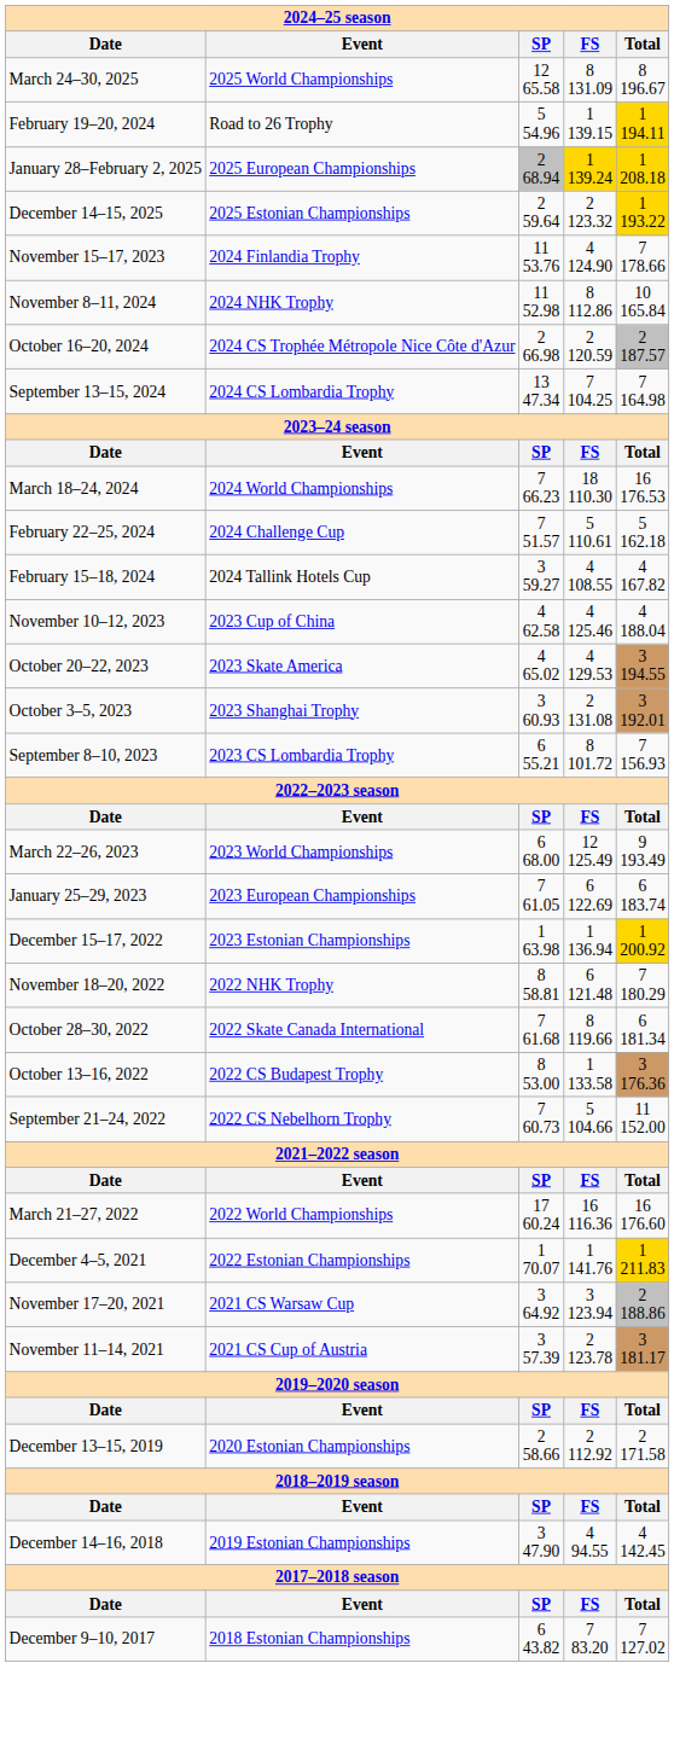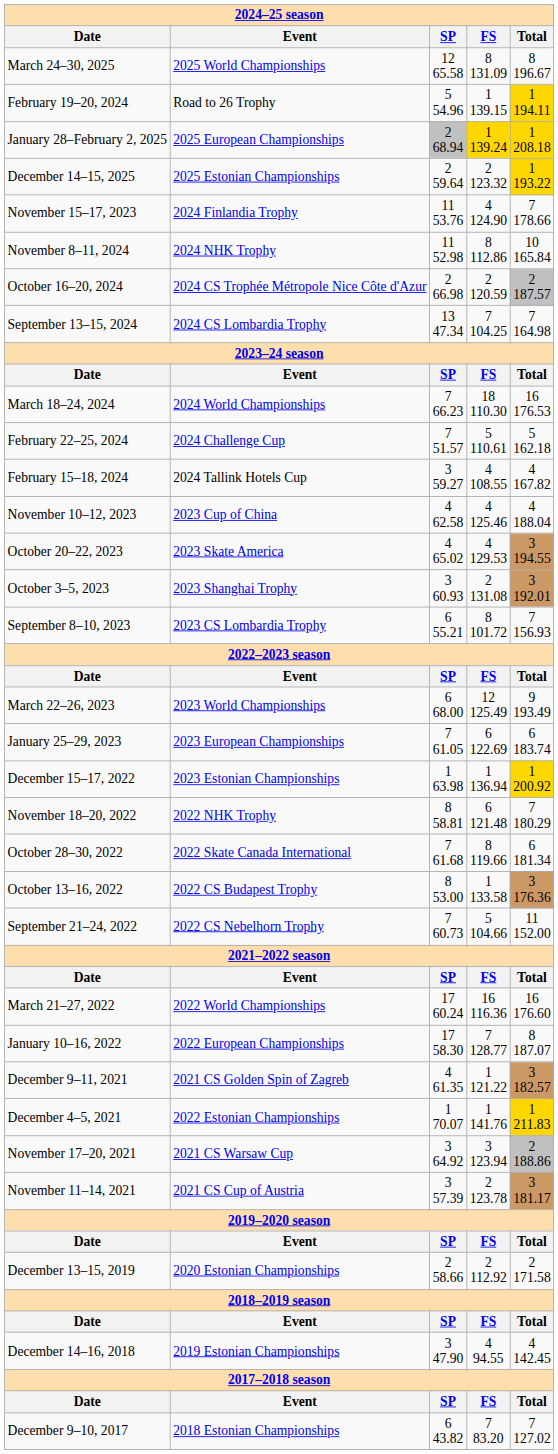 <table class="wikitable">
 <tr>
 <td style="background-color:#ffdead; text-align:center" colspan=5><a href='#'><strong>2024–25 season</strong></a></td>
 </tr>
 <tr>
 <th>Date</th>
 <th>Event</th>
 <th><a href='#'>SP</a></th>
 <th><a href='#'>FS</a></th>
 <th>Total</th>
 </tr>
 <tr>
 <td>March 24–30, 2025</td>
 <td><a href='#'>2025 World Championships</a></td>
 <td style="text-align:center">12 <br> 65.58</td>
 <td style="text-align:center">8 <br> 131.09</td>
 <td style="text-align:center">8 <br> 196.67</td>
 </tr>
 <tr>
 <td>February 19–20, 2024</td>
 <td>Road to 26 Trophy</td>
 <td style="text-align:center">5 <br> 54.96</td>
 <td style="text-align:center">1 <br> 139.15</td>
 <td style="text-align:center; background:gold">1 <br> 194.11</td>
 </tr>
 <tr>
 <td>January 28–February 2, 2025</td>
 <td><a href='#'>2025 European Championships</a></td>
 <td style="text-align:center; background:silver">2 <br> 68.94</td>
 <td style="text-align:center; background:gold">1 <br> 139.24</td>
 <td style="text-align:center; background:gold">1 <br> 208.18</td>
 </tr>
 <tr>
 <td>December 14–15, 2025</td>
 <td><a href='#'>2025 Estonian Championships</a></td>
 <td style="text-align:center">2 <br> 59.64</td>
 <td style="text-align:center">2 <br> 123.32</td>
 <td style="text-align:center; background:gold">1 <br> 193.22</td>
 </tr>
 <tr>
 <td>November 15–17, 2023</td>
 <td><a href='#'>2024 Finlandia Trophy</a></td>
 <td style="text-align:center">11 <br> 53.76</td>
 <td style="text-align:center">4 <br> 124.90</td>
 <td style="text-align:center">7 <br> 178.66</td>
 </tr>
 <tr>
 <td>November 8–11, 2024</td>
 <td><a href='#'>2024 NHK Trophy</a></td>
 <td style="text-align:center">11 <br> 52.98</td>
 <td style="text-align:center">8 <br> 112.86</td>
 <td style="text-align:center">10 <br> 165.84</td>
 </tr>
 <tr>
 <td>October 16–20, 2024</td>
 <td><a href='#'>2024 CS Trophée Métropole Nice Côte d'Azur</a></td>
 <td style="text-align:center">2 <br> 66.98</td>
 <td style="text-align:center">2 <br> 120.59</td>
 <td style="text-align:center; background:silver">2 <br> 187.57</td>
 </tr>
 <tr>
 <td>September 13–15, 2024</td>
 <td><a href='#'>2024 CS Lombardia Trophy</a></td>
 <td style="text-align:center">13 <br> 47.34</td>
 <td style="text-align:center">7 <br> 104.25</td>
 <td style="text-align:center">7 <br> 164.98</td>
 </tr>
 <tr>
 <td style="background-color:#ffdead; text-align:center" colspan=5><a href='#'><strong>2023–24 season</strong></a></td>
 </tr>
 <tr>
 <th>Date</th>
 <th>Event</th>
 <th><a href='#'>SP</a></th>
 <th><a href='#'>FS</a></th>
 <th>Total</th>
 </tr>
 <tr>
 <td>March 18–24, 2024</td>
 <td><a href='#'>2024 World Championships</a></td>
 <td style="text-align:center">7 <br> 66.23</td>
 <td style="text-align:center">18 <br> 110.30</td>
 <td style="text-align:center">16 <br> 176.53</td>
 </tr>
 <tr>
 <td>February 22–25, 2024</td>
 <td><a href='#'>2024 Challenge Cup</a></td>
 <td style="text-align:center">7 <br> 51.57</td>
 <td style="text-align:center">5 <br> 110.61</td>
 <td style="text-align:center">5 <br> 162.18</td>
 </tr>
 <tr>
 <td>February 15–18, 2024</td>
 <td>2024 Tallink Hotels Cup</td>
 <td style="text-align:center">3 <br> 59.27</td>
 <td style="text-align:center">4 <br> 108.55</td>
 <td style="text-align:center">4 <br> 167.82</td>
 </tr>
 <tr>
 <td>November 10–12, 2023</td>
 <td><a href='#'>2023 Cup of China</a></td>
 <td style="text-align:center">4 <br> 62.58</td>
 <td style="text-align:center">4 <br> 125.46</td>
 <td style="text-align:center">4 <br> 188.04</td>
 </tr>
 <tr>
 <td>October 20–22, 2023</td>
 <td><a href='#'>2023 Skate America</a></td>
 <td style="text-align:center">4 <br> 65.02</td>
 <td style="text-align:center">4 <br> 129.53</td>
 <td style="text-align:center; background:#cc9966">3 <br> 194.55</td>
 </tr>
 <tr>
 <td>October 3–5, 2023</td>
 <td><a href='#'>2023 Shanghai Trophy</a></td>
 <td style="text-align:center">3 <br> 60.93</td>
 <td style="text-align:center">2 <br> 131.08</td>
 <td style="text-align:center; background:#cc9966">3 <br> 192.01</td>
 </tr>
 <tr>
 <td>September 8–10, 2023</td>
 <td><a href='#'>2023 CS Lombardia Trophy</a></td>
 <td style="text-align:center">6 <br> 55.21</td>
 <td style="text-align:center">8 <br> 101.72</td>
 <td style="text-align:center">7 <br> 156.93</td>
 </tr>
 <tr>
 <td style="background-color:#ffdead; text-align:center" colspan=5><a href='#'><strong>2022–2023 season</strong></a></td>
 </tr>
 <tr>
 <th>Date</th>
 <th>Event</th>
 <th><a href='#'>SP</a></th>
 <th><a href='#'>FS</a></th>
 <th>Total</th>
 </tr>
 <tr>
 <td>March 22–26, 2023</td>
 <td><a href='#'>2023 World Championships</a></td>
 <td style="text-align:center">6 <br> 68.00</td>
 <td style="text-align:center">12 <br> 125.49</td>
 <td style="text-align:center">9 <br> 193.49</td>
 </tr>
 <tr>
 <td>January 25–29, 2023</td>
 <td><a href='#'>2023 European Championships</a></td>
 <td style="text-align:center">7 <br> 61.05</td>
 <td style="text-align:center">6 <br> 122.69</td>
 <td style="text-align:center">6 <br> 183.74</td>
 </tr>
 <tr>
 <td>December 15–17, 2022</td>
 <td><a href='#'>2023 Estonian Championships</a></td>
 <td style="text-align:center">1 <br> 63.98</td>
 <td style="text-align:center">1 <br> 136.94</td>
 <td style="text-align:center; background:gold">1 <br> 200.92</td>
 </tr>
 <tr>
 <td>November 18–20, 2022</td>
 <td><a href='#'>2022 NHK Trophy</a></td>
 <td style="text-align:center">8 <br> 58.81</td>
 <td style="text-align:center">6 <br> 121.48</td>
 <td style="text-align:center">7 <br> 180.29</td>
 </tr>
 <tr>
 <td>October 28–30, 2022</td>
 <td><a href='#'>2022 Skate Canada International</a></td>
 <td style="text-align:center">7 <br> 61.68</td>
 <td style="text-align:center">8 <br> 119.66</td>
 <td style="text-align:center">6 <br> 181.34</td>
 </tr>
 <tr>
 <td>October 13–16, 2022</td>
 <td><a href='#'>2022 CS Budapest Trophy</a></td>
 <td style="text-align:center">8 <br> 53.00</td>
 <td style="text-align:center">1 <br> 133.58</td>
 <td style="text-align:center; background:#cc9966">3 <br> 176.36</td>
 </tr>
 <tr>
 <td>September 21–24, 2022</td>
 <td><a href='#'>2022 CS Nebelhorn Trophy</a></td>
 <td style="text-align:center">7 <br> 60.73</td>
 <td style="text-align:center">5 <br> 104.66</td>
 <td style="text-align:center">11 <br> 152.00</td>
 </tr>
 <tr>
 <td style="background-color:#ffdead; text-align:center" colspan=5><a href='#'><strong>2021–2022 season</strong></a></td>
 </tr>
 <tr>
 <th>Date</th>
 <th>Event</th>
 <th><a href='#'>SP</a></th>
 <th><a href='#'>FS</a></th>
 <th>Total</th>
 </tr>
 <tr>
 <td>March 21–27, 2022</td>
 <td><a href='#'>2022 World Championships</a></td>
 <td style="text-align:center">17 <br> 60.24</td>
 <td style="text-align:center">16 <br> 116.36</td>
 <td style="text-align:center">16 <br> 176.60</td>
 </tr>
 <tr>
+<td>January 10–16, 2022</td>
+<td><a href='#'>2022 European Championships</a></td>
+<td style="text-align:center">17 <br> 58.30</td>
+<td style="text-align:center">7 <br> 128.77</td>
+<td style="text-align:center">8 <br> 187.07</td>
+</tr>
+<tr>
+<td>December 9–11, 2021</td>
+<td><a href='#'>2021 CS Golden Spin of Zagreb</a></td>
+<td style="text-align:center">4 <br> 61.35</td>
+<td style="text-align:center">1 <br> 121.22</td>
+<td style="text-align:center; background:#cc9966">3 <br> 182.57</td>
+</tr>
+<tr>
 <td>December 4–5, 2021</td>
 <td><a href='#'>2022 Estonian Championships</a></td>
 <td style="text-align:center">1 <br> 70.07</td>
 <td style="text-align:center">1 <br> 141.76</td>
 <td style="text-align:center; background:gold">1 <br> 211.83</td>
 </tr>
 <tr>
 <td>November 17–20, 2021</td>
 <td><a href='#'>2021 CS Warsaw Cup</a></td>
 <td style="text-align:center">3 <br> 64.92</td>
 <td style="text-align:center">3 <br> 123.94</td>
 <td style="text-align:center; background:silver">2 <br> 188.86</td>
 </tr>
 <tr>
 <td>November 11–14, 2021</td>
 <td><a href='#'>2021 CS Cup of Austria</a></td>
 <td style="text-align:center">3 <br> 57.39</td>
 <td style="text-align:center">2 <br> 123.78</td>
 <td style="text-align:center; background:#cc9966">3 <br> 181.17</td>
 </tr>
 <tr>
 <td style="background-color:#ffdead; text-align:center" colspan=5><a href='#'><strong>2019–2020 season</strong></a></td>
 </tr>
 <tr>
 <th>Date</th>
 <th>Event</th>
 <th><a href='#'>SP</a></th>
 <th><a href='#'>FS</a></th>
 <th>Total</th>
 </tr>
 <tr>
 <td>December 13–15, 2019</td>
 <td><a href='#'>2020 Estonian Championships</a></td>
 <td style="text-align:center">2 <br> 58.66</td>
 <td style="text-align:center">2 <br> 112.92</td>
 <td style="text-align:center; background:#silver">2 <br> 171.58</td>
 </tr>
 <tr>
 <td style="background-color:#ffdead; text-align:center" colspan=5><a href='#'><strong>2018–2019 season</strong></a></td>
 </tr>
 <tr>
 <th>Date</th>
 <th>Event</th>
 <th><a href='#'>SP</a></th>
 <th><a href='#'>FS</a></th>
 <th>Total</th>
 </tr>
 <tr>
 <td>December 14–16, 2018</td>
 <td><a href='#'>2019 Estonian Championships</a></td>
 <td style="text-align:center">3 <br> 47.90</td>
 <td style="text-align:center">4 <br> 94.55</td>
 <td style="text-align:center">4 <br> 142.45</td>
 </tr>
 <tr>
 <td style="background-color:#ffdead; text-align:center" colspan=5><a href='#'><strong>2017–2018 season</strong></a></td>
 </tr>
 <tr>
 <th>Date</th>
 <th>Event</th>
 <th><a href='#'>SP</a></th>
 <th><a href='#'>FS</a></th>
 <th>Total</th>
 </tr>
 <tr>
 <td>December 9–10, 2017</td>
 <td><a href='#'>2018 Estonian Championships</a></td>
 <td style="text-align:center">6 <br> 43.82</td>
 <td style="text-align:center">7 <br> 83.20</td>
 <td style="text-align:center">7 <br> 127.02</td>
 </tr>
 </table>
